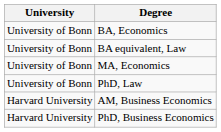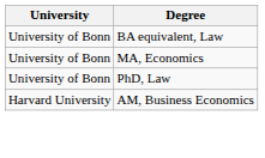 <table class="wikitable">
 <tr>
 <th>University</th>
 <th>Degree</th>
-</tr>
-<tr>
-<td>University of Bonn</td>
-<td>BA, Economics</td>
 </tr>
 <tr>
 <td>University of Bonn</td>
 <td>BA equivalent, Law</td>
 </tr>
 <tr>
 <td>University of Bonn</td>
 <td>MA, Economics</td>
 </tr>
 <tr>
 <td>University of Bonn</td>
 <td>PhD, Law</td>
 </tr>
 <tr>
 <td>Harvard University</td>
 <td>AM, Business Economics</td>
 </tr>
-<tr>
-<td>Harvard University</td>
-<td>PhD, Business Economics</td>
-</tr>
 </table>
